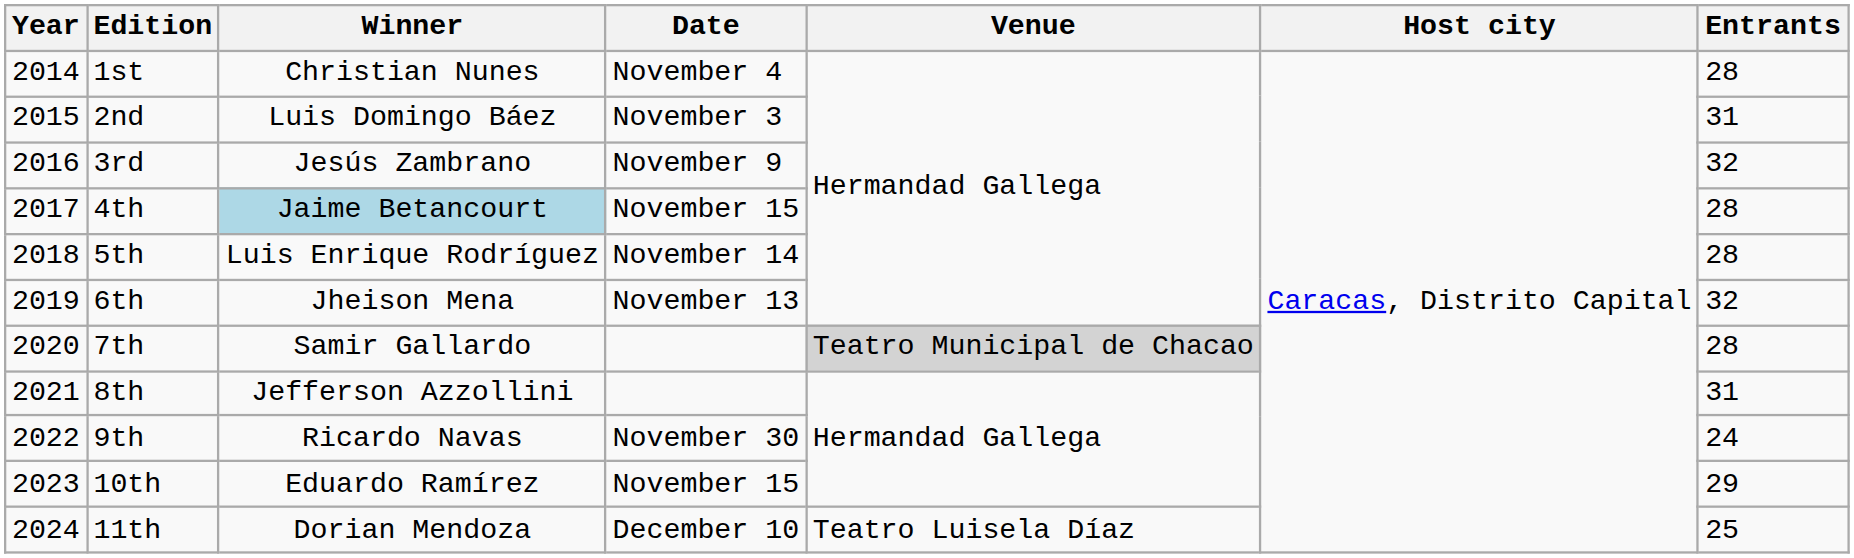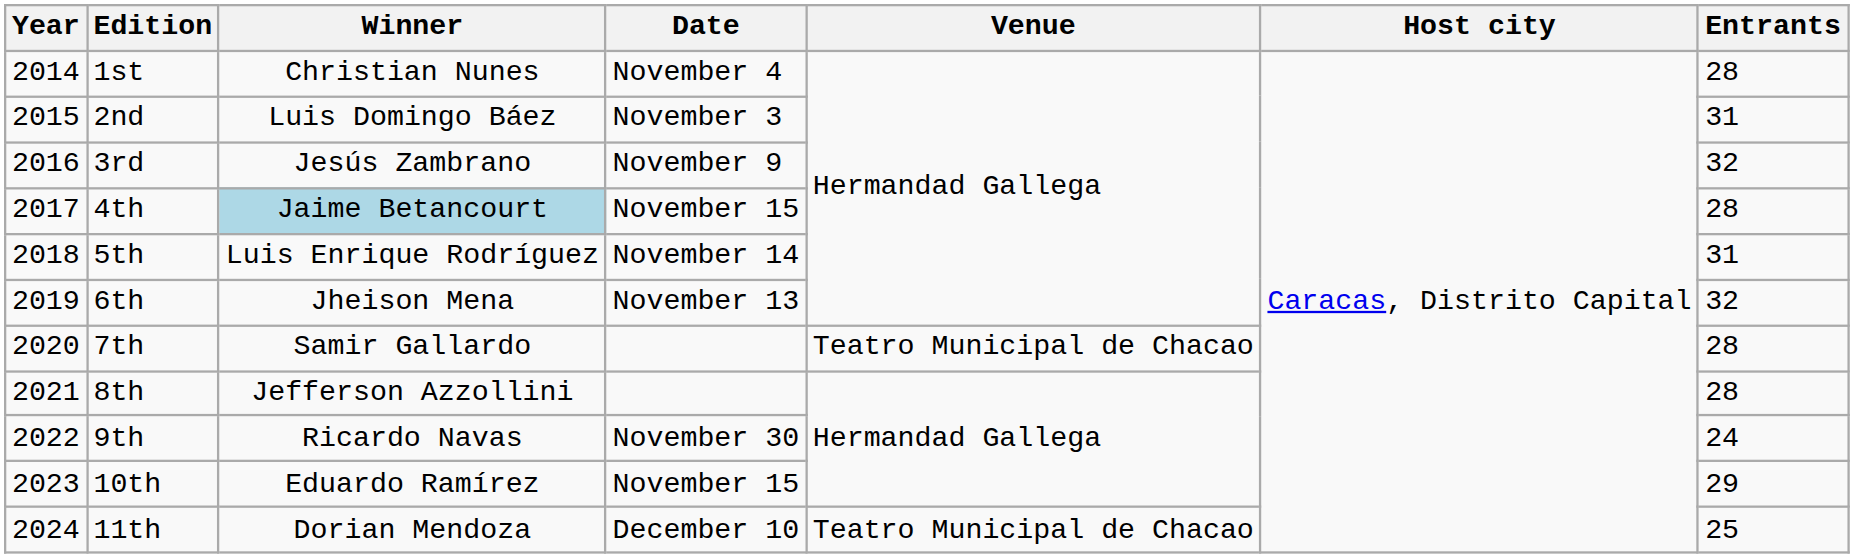 <table class="wikitable sortable" style="font-size: 95%;">
 <tr>
 <th>Year</th>
 <th>Edition</th>
 <th>Winner</th>
 <th>Date</th>
 <th>Venue</th>
 <th>Host city</th>
 <th>Entrants</th>
 </tr>
 <tr>
 <td>2014</td>
 <td>1st</td>
 <td align="center">Christian Nunes<br></td>
 <td>November 4</td>
 <td rowspan="6">Hermandad Gallega</td>
 <td rowspan="11"><a href='#'>Caracas</a>, Distrito Capital</td>
 <td>28</td>
 </tr>
 <tr>
 <td>2015</td>
 <td>2nd</td>
 <td align="center">Luis Domingo Báez<br></td>
 <td>November 3</td>
 <td>31</td>
 </tr>
 <tr>
 <td>2016</td>
 <td>3rd</td>
 <td align="center">Jesús Zambrano<br></td>
 <td>November 9</td>
 <td>32</td>
 </tr>
 <tr>
 <td>2017</td>
 <td>4th</td>
 <td align="center" style="background: lightblue;">Jaime Betancourt<br></td>
 <td>November 15</td>
 <td>28</td>
 </tr>
 <tr>
 <td>2018</td>
 <td>5th</td>
 <td align="center">Luis Enrique Rodríguez<br></td>
 <td>November 14</td>
-<td>28</td>
+<td>31</td>
 </tr>
 <tr>
 <td>2019</td>
 <td>6th</td>
 <td align="center">Jheison Mena<br></td>
 <td>November 13</td>
 <td>32</td>
 </tr>
 <tr>
 <td>2020</td>
 <td>7th</td>
 <td align="center">Samir Gallardo<br></td>
 <td></td>
-<td style="background: lightgrey;">Teatro Municipal de Chacao</td>
+<td>Teatro Municipal de Chacao</td>
 <td>28</td>
 </tr>
 <tr>
 <td>2021</td>
 <td>8th</td>
 <td align="center">Jefferson Azzollini<br></td>
 <td></td>
 <td rowspan="3">Hermandad Gallega</td>
-<td>31</td>
+<td>28</td>
 </tr>
 <tr>
 <td>2022</td>
 <td>9th</td>
 <td align="center">Ricardo Navas<br></td>
 <td>November 30</td>
 <td>24</td>
 </tr>
 <tr>
 <td>2023</td>
 <td>10th</td>
 <td align="center">Eduardo Ramírez<br></td>
 <td>November 15</td>
 <td>29</td>
 </tr>
 <tr>
 <td>2024</td>
 <td>11th</td>
 <td align="center">Dorian Mendoza<br></td>
 <td>December 10</td>
-<td>Teatro Luisela Díaz</td>
+<td>Teatro Municipal de Chacao</td>
 <td>25</td>
 </tr>
 </table>
